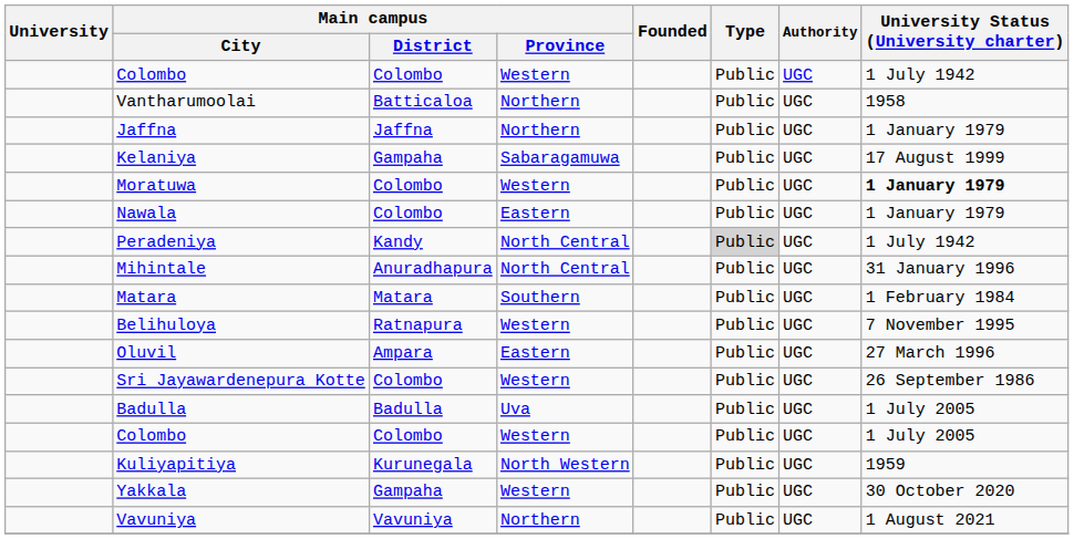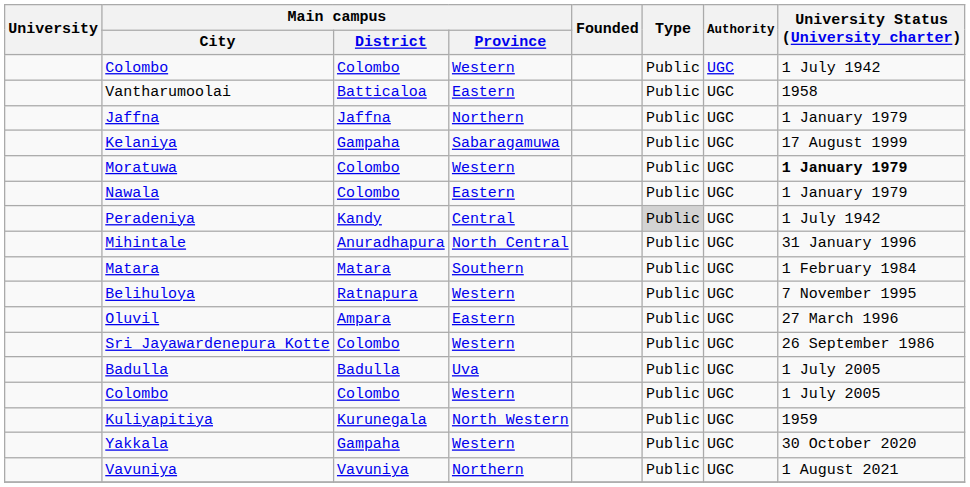 <table class="wikitable plainrowheaders sortable" style="font-size:90%; text-align:left;">
 <tr>
 <th rowspan=2>University</th>
 <th colspan=3>Main campus</th>
 <th rowspan=2>Founded</th>
 <th rowspan=2>Type</th>
 <th rowspan=2><small>Authority</small></th>
 <th rowspan=2>University Status<br>(<a href='#'>University charter</a>)</th>
 </tr>
 <tr>
 <th>City</th>
 <th><a href='#'>District</a></th>
 <th><a href='#'>Province</a></th>
 </tr>
 <tr>
 <td></td>
 <td><a href='#'>Colombo</a></td>
 <td><a href='#'>Colombo</a></td>
 <td><a href='#'>Western</a></td>
 <td align=center></td>
 <td>Public</td>
 <td><a href='#'>UGC</a></td>
 <td>1 July 1942</td>
 </tr>
 <tr>
 <td></td>
 <td>Vantharumoolai</td>
 <td><a href='#'>Batticaloa</a></td>
-<td><a href='#'>Northern</a></td>
+<td><a href='#'>Eastern</a></td>
 <td align=center></td>
 <td>Public</td>
 <td>UGC</td>
 <td>1958</td>
 </tr>
 <tr>
 <td></td>
 <td><a href='#'>Jaffna</a></td>
 <td><a href='#'>Jaffna</a></td>
 <td><a href='#'>Northern</a></td>
 <td align=center></td>
 <td>Public</td>
 <td>UGC</td>
 <td>1 January 1979</td>
 </tr>
 <tr>
 <td></td>
 <td><a href='#'>Kelaniya</a></td>
 <td><a href='#'>Gampaha</a></td>
 <td><a href='#'>Sabaragamuwa</a></td>
 <td align=center></td>
 <td>Public</td>
 <td>UGC</td>
 <td>17 August 1999</td>
 </tr>
 <tr>
 <td></td>
 <td><a href='#'>Moratuwa</a></td>
 <td><a href='#'>Colombo</a></td>
 <td><a href='#'>Western</a></td>
 <td align=center></td>
 <td>Public</td>
 <td>UGC</td>
 <td><strong>1 January 1979</strong></td>
 </tr>
 <tr>
 <td></td>
 <td><a href='#'>Nawala</a></td>
 <td><a href='#'>Colombo</a></td>
 <td><a href='#'>Eastern</a></td>
 <td align=center></td>
 <td>Public</td>
 <td>UGC</td>
 <td>1 January 1979</td>
 </tr>
 <tr>
 <td></td>
 <td><a href='#'>Peradeniya</a></td>
 <td><a href='#'>Kandy</a></td>
-<td><a href='#'>North Central</a></td>
+<td><a href='#'>Central</a></td>
 <td align=center></td>
 <td style="background: lightgrey;">Public</td>
 <td>UGC</td>
 <td>1 July 1942</td>
 </tr>
 <tr>
 <td></td>
 <td><a href='#'>Mihintale</a></td>
 <td><a href='#'>Anuradhapura</a></td>
 <td><a href='#'>North Central</a></td>
 <td align=center></td>
 <td>Public</td>
 <td>UGC</td>
 <td>31 January 1996</td>
 </tr>
 <tr>
 <td></td>
 <td><a href='#'>Matara</a></td>
 <td><a href='#'>Matara</a></td>
 <td><a href='#'>Southern</a></td>
 <td align=center></td>
 <td>Public</td>
 <td>UGC</td>
 <td>1 February 1984</td>
 </tr>
 <tr>
 <td></td>
 <td><a href='#'>Belihuloya</a></td>
 <td><a href='#'>Ratnapura</a></td>
 <td><a href='#'>Western</a></td>
 <td align=center></td>
 <td>Public</td>
 <td>UGC</td>
 <td>7 November 1995</td>
 </tr>
 <tr>
 <td></td>
 <td><a href='#'>Oluvil</a></td>
 <td><a href='#'>Ampara</a></td>
 <td><a href='#'>Eastern</a></td>
 <td align=center></td>
 <td>Public</td>
 <td>UGC</td>
 <td>27 March 1996</td>
 </tr>
 <tr>
 <td></td>
 <td><a href='#'>Sri Jayawardenepura Kotte</a></td>
 <td><a href='#'>Colombo</a></td>
 <td><a href='#'>Western</a></td>
 <td align=center></td>
 <td>Public</td>
 <td>UGC</td>
 <td>26 September 1986</td>
 </tr>
 <tr>
 <td></td>
 <td><a href='#'>Badulla</a></td>
 <td><a href='#'>Badulla</a></td>
 <td><a href='#'>Uva</a></td>
 <td align=center></td>
 <td>Public</td>
 <td>UGC</td>
 <td>1 July 2005</td>
 </tr>
 <tr>
 <td></td>
 <td><a href='#'>Colombo</a></td>
 <td><a href='#'>Colombo</a></td>
 <td><a href='#'>Western</a></td>
 <td align=center></td>
 <td>Public</td>
 <td>UGC</td>
 <td>1 July 2005</td>
 </tr>
 <tr>
 <td></td>
 <td><a href='#'>Kuliyapitiya</a></td>
 <td><a href='#'>Kurunegala</a></td>
 <td><a href='#'>North Western</a></td>
 <td align=center></td>
 <td>Public</td>
 <td>UGC</td>
 <td>1959</td>
 </tr>
 <tr>
 <td></td>
 <td><a href='#'>Yakkala</a></td>
 <td><a href='#'>Gampaha</a></td>
 <td><a href='#'>Western</a></td>
 <td align=center></td>
 <td>Public</td>
 <td>UGC</td>
 <td>30 October 2020</td>
 </tr>
 <tr>
 <td></td>
 <td><a href='#'>Vavuniya</a></td>
 <td><a href='#'>Vavuniya</a></td>
 <td><a href='#'>Northern</a></td>
 <td align=center></td>
 <td>Public</td>
 <td>UGC</td>
 <td>1 August 2021</td>
 </tr>
 <tr>
 </tr>
 </table>
